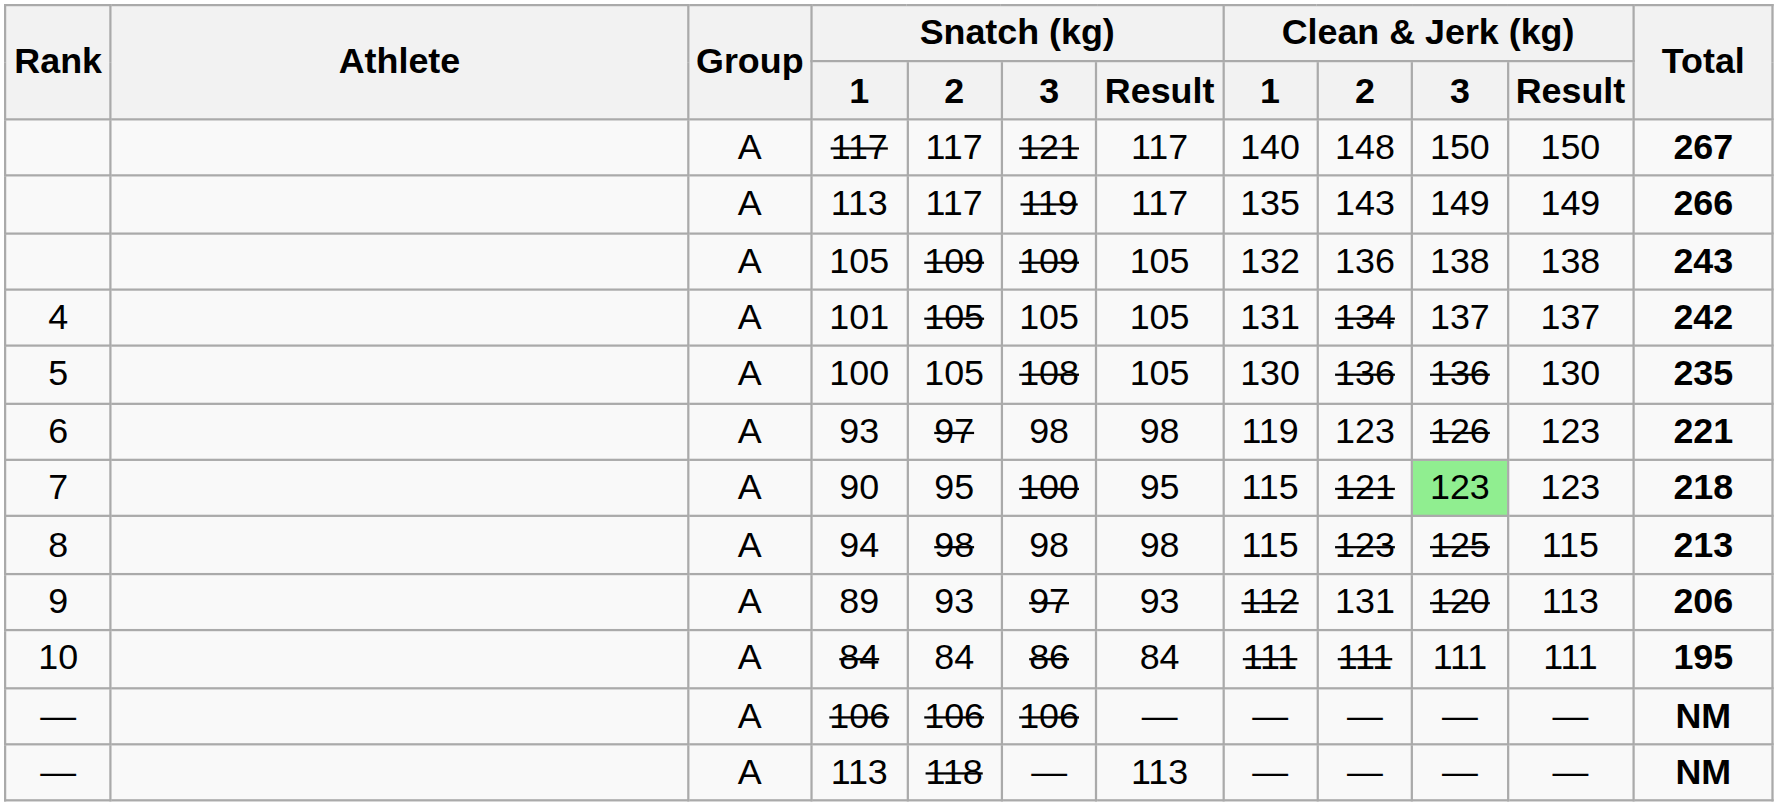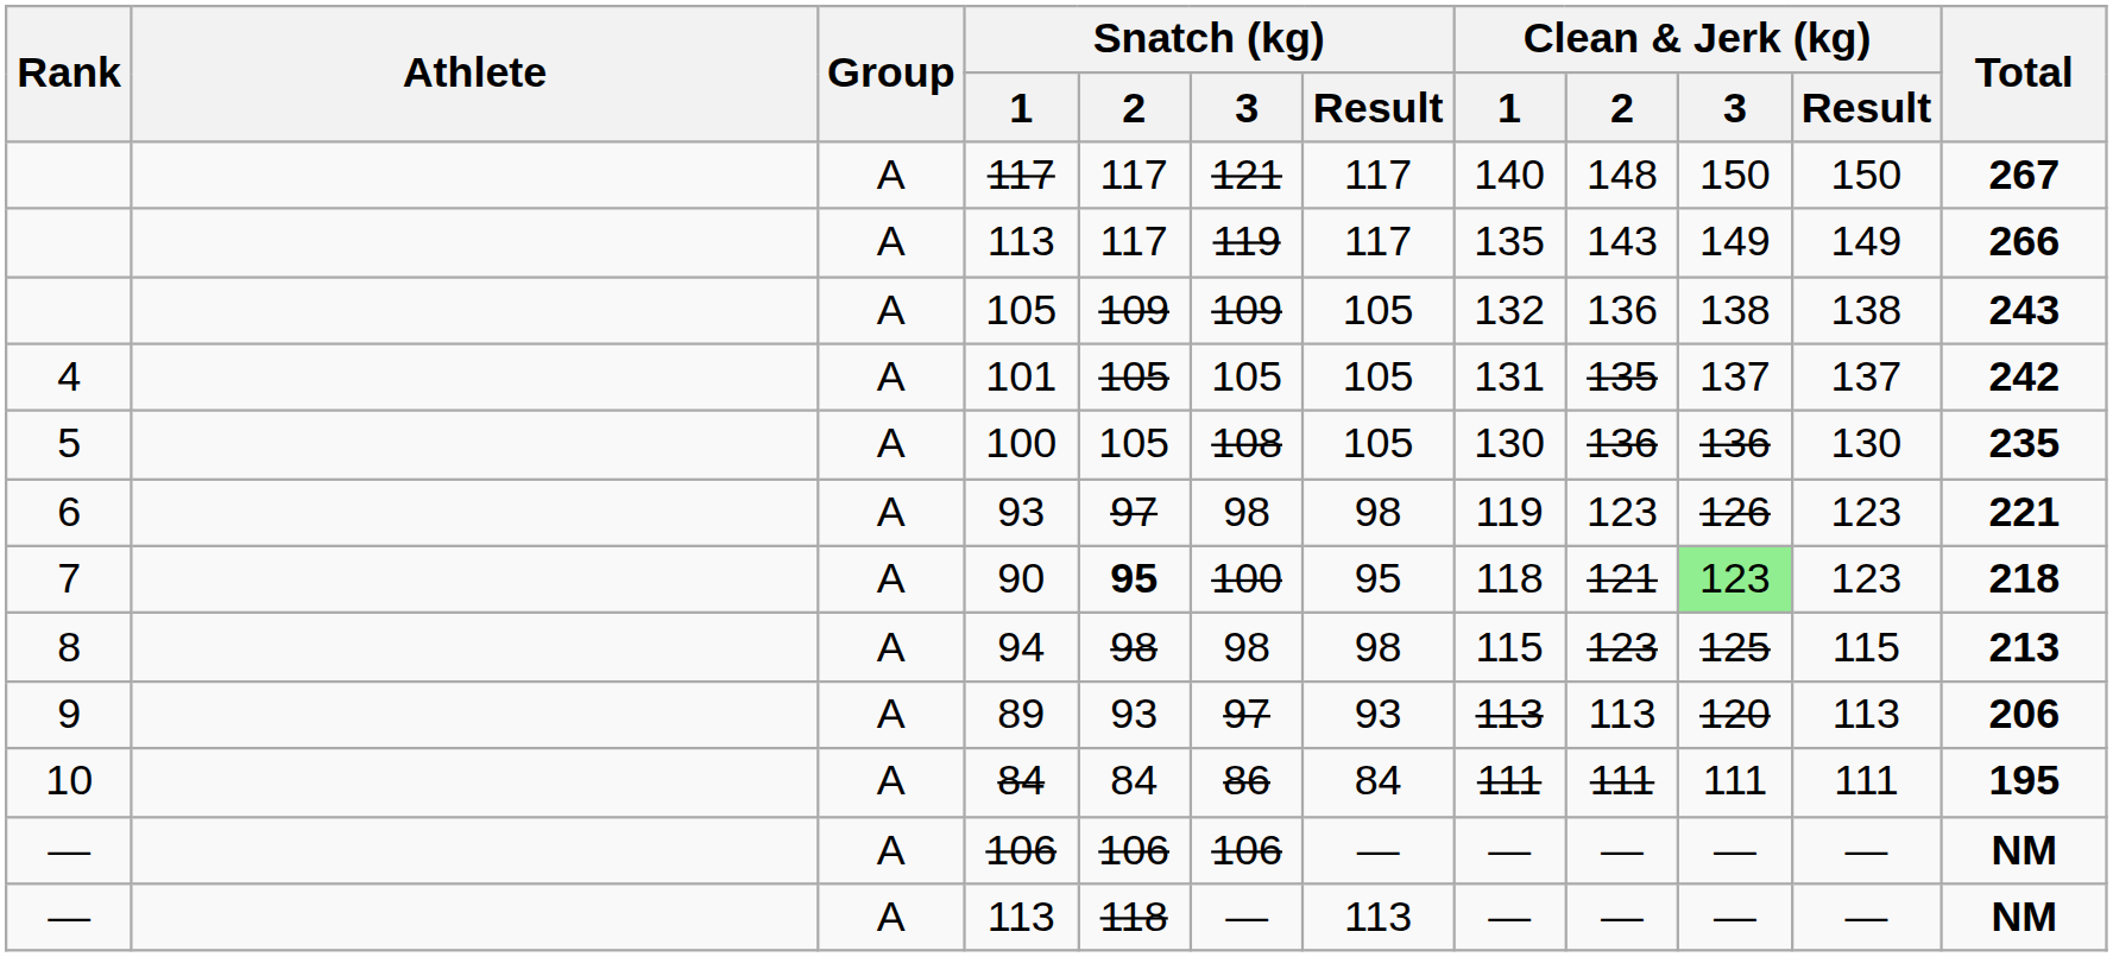 <table class = "wikitable" style="text-align:center;">
 <tr>
 <th rowspan=2 width=40>Rank</th>
 <th rowspan=2 width=250>Athlete</th>
 <th rowspan=2 width=40>Group</th>
 <th colspan=4>Snatch (kg)</th>
 <th colspan=4>Clean & Jerk (kg)</th>
 <th rowspan=2 width=55>Total</th>
 </tr>
 <tr>
 <th width=35>1</th>
 <th width=35>2</th>
 <th width=35>3</th>
 <th width=45>Result</th>
 <th width=35>1</th>
 <th width=35>2</th>
 <th width=35>3</th>
 <th width=45>Result</th>
 </tr>
 <tr>
 <td></td>
 <td align=left></td>
 <td>A</td>
 <td><s>117</s></td>
 <td>117</td>
 <td><s>121</s></td>
 <td>117</td>
 <td>140</td>
 <td>148</td>
 <td>150</td>
 <td>150</td>
 <td><strong>267</strong></td>
 </tr>
 <tr>
 <td></td>
 <td align=left></td>
 <td>A</td>
 <td>113</td>
 <td>117</td>
 <td><s>119</s></td>
 <td>117</td>
 <td>135</td>
 <td>143</td>
 <td>149</td>
 <td>149</td>
 <td><strong>266</strong></td>
 </tr>
 <tr>
 <td></td>
 <td align=left></td>
 <td>A</td>
 <td>105</td>
 <td><s>109</s></td>
 <td><s>109</s></td>
 <td>105</td>
 <td>132</td>
 <td>136</td>
 <td>138</td>
 <td>138</td>
 <td><strong>243</strong></td>
 </tr>
 <tr>
 <td>4</td>
 <td align=left></td>
 <td>A</td>
 <td>101</td>
 <td><s>105</s></td>
 <td>105</td>
 <td>105</td>
 <td>131</td>
-<td><s>134</s></td>
+<td><s>135</s></td>
 <td>137</td>
 <td>137</td>
 <td><strong>242</strong></td>
 </tr>
 <tr>
 <td>5</td>
 <td align=left></td>
 <td>A</td>
 <td>100</td>
 <td>105</td>
 <td><s>108</s></td>
 <td>105</td>
 <td>130</td>
 <td><s>136</s></td>
 <td><s>136</s></td>
 <td>130</td>
 <td><strong>235</strong></td>
 </tr>
 <tr>
 <td>6</td>
 <td align=left></td>
 <td>A</td>
 <td>93</td>
 <td><s>97</s></td>
 <td>98</td>
 <td>98</td>
 <td>119</td>
 <td>123</td>
 <td><s>126</s></td>
 <td>123</td>
 <td><strong>221</strong></td>
 </tr>
 <tr>
 <td>7</td>
 <td align=left></td>
 <td>A</td>
 <td>90</td>
-<td>95</td>
+<td><strong>95</strong></td>
 <td><s>100</s></td>
 <td>95</td>
-<td>115</td>
+<td>118</td>
 <td><s>121</s></td>
 <td style="background: lightgreen;">123</td>
 <td>123</td>
 <td><strong>218</strong></td>
 </tr>
 <tr>
 <td>8</td>
 <td align=left></td>
 <td>A</td>
 <td>94</td>
 <td><s>98</s></td>
 <td>98</td>
 <td>98</td>
 <td>115</td>
 <td><s>123</s></td>
 <td><s>125</s></td>
 <td>115</td>
 <td><strong>213</strong></td>
 </tr>
 <tr>
 <td>9</td>
 <td align=left></td>
 <td>A</td>
 <td>89</td>
 <td>93</td>
 <td><s>97</s></td>
 <td>93</td>
-<td><s>112</s></td>
-<td>131</td>
+<td><s>113</s></td>
+<td>113</td>
 <td><s>120</s></td>
 <td>113</td>
 <td><strong>206</strong></td>
 </tr>
 <tr>
 <td>10</td>
 <td align=left></td>
 <td>A</td>
 <td><s>84</s></td>
 <td>84</td>
 <td><s>86</s></td>
 <td>84</td>
 <td><s>111</s></td>
 <td><s>111</s></td>
 <td>111</td>
 <td>111</td>
 <td><strong>195</strong></td>
 </tr>
 <tr>
 <td>—</td>
 <td align=left></td>
 <td>A</td>
 <td><s>106</s></td>
 <td><s>106</s></td>
 <td><s>106</s></td>
 <td>—</td>
 <td>—</td>
 <td>—</td>
 <td>—</td>
 <td>—</td>
 <td><strong>NM</strong></td>
 </tr>
 <tr>
 <td>—</td>
 <td align=left></td>
 <td>A</td>
 <td>113</td>
 <td><s>118</s></td>
 <td>—</td>
 <td>113</td>
 <td>—</td>
 <td>—</td>
 <td>—</td>
 <td>—</td>
 <td><strong>NM</strong></td>
 </tr>
 </table>
